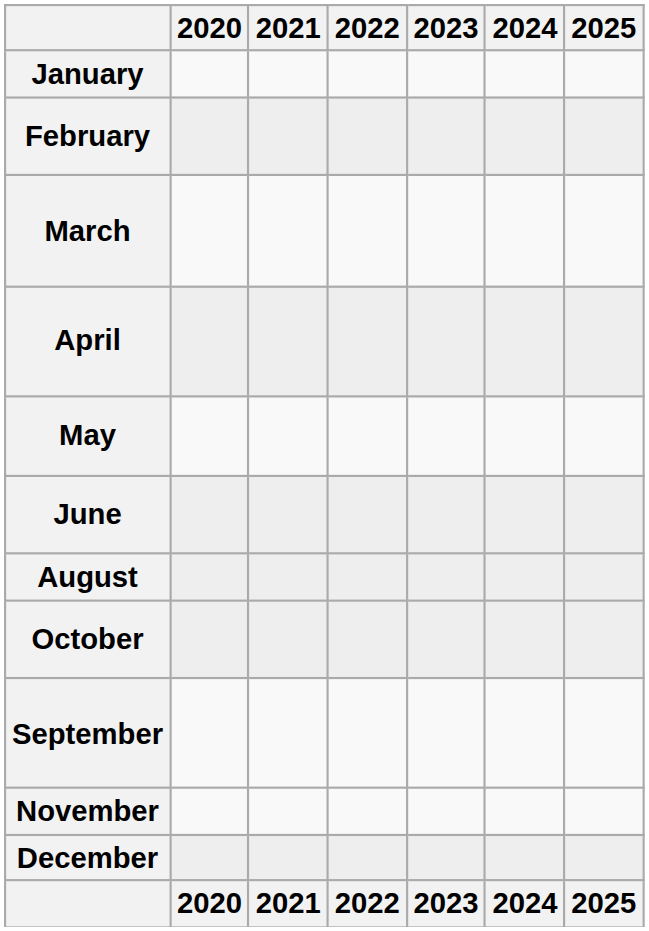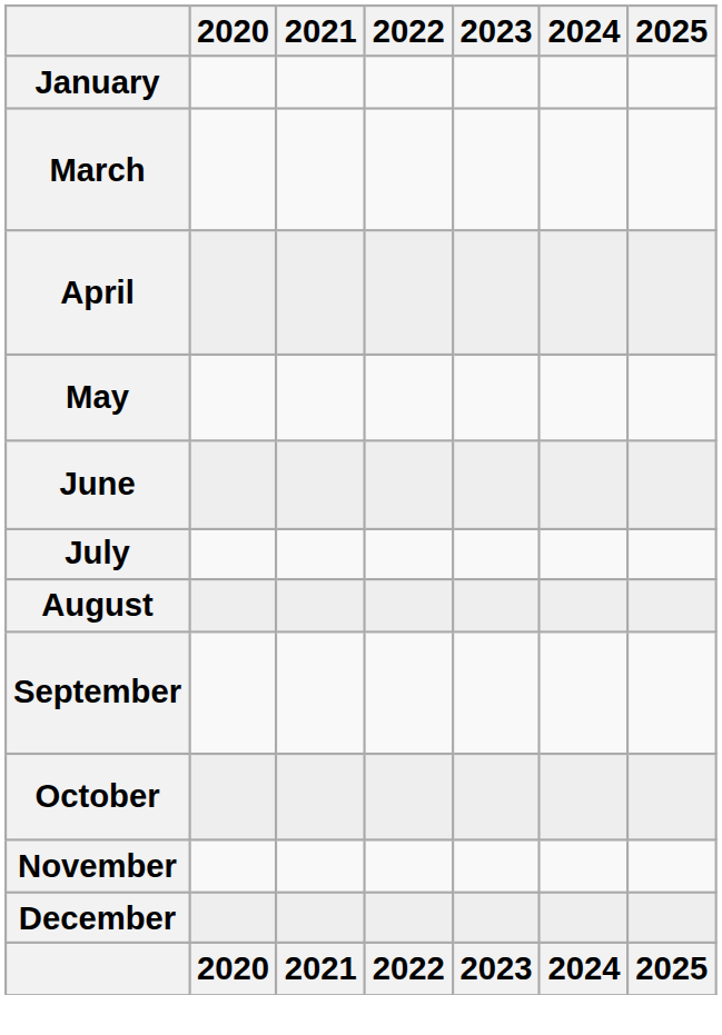 <table class="wikitable" style="font-size:85%;">
 <tr>
 <th></th>
 <th>2020</th>
 <th>2021</th>
 <th>2022</th>
 <th>2023</th>
 <th>2024</th>
 <th>2025</th>
 </tr>
 <tr>
 <th>January</th>
 <td></td>
 <td></td>
 <td></td>
 <td></td>
 <td></td>
 <td></td>
-</tr>
-<tr bgcolor=EEEEEE>
-<th>February</th>
-<td><br></td>
-<td></td>
-<td><br></td>
-<td><br></td>
-<td><br></td>
-<td><br><br></td>
 </tr>
 <tr>
 <th>March</th>
 <td></td>
 <td><br></td>
 <td></td>
 <td><br><br></td>
 <td><br><br><br></td>
 <td><br></td>
 </tr>
 <tr bgcolor=EEEEEE>
 <th>April</th>
 <td></td>
 <td><br><br><br></td>
 <td><br><br></td>
 <td></td>
 <td><br><br><br></td>
 <td><br><br><br></td>
 </tr>
 <tr>
 <th>May</th>
 <td></td>
 <td><br></td>
 <td><br></td>
 <td><br></td>
 <td><br><br></td>
 <td><br></td>
 </tr>
 <tr bgcolor=EEEEEE>
 <th>June</th>
 <td></td>
 <td></td>
 <td><br><br></td>
 <td><br><br></td>
 <td></td>
 <td></td>
 </tr>
+<tr>
+<th>July</th>
+<td></td>
+<td></td>
+<td><br></td>
+<td></td>
+<td></td>
+<td></td>
+</tr>
 <tr bgcolor=EEEEEE>
 <th>August</th>
 <td></td>
 <td></td>
 <td><br></td>
 <td><br></td>
+<td></td>
+<td></td>
+</tr>
+<tr>
+<th>September</th>
+<td></td>
+<td></td>
+<td></td>
+<td><br><br><br></td>
 <td></td>
 <td></td>
 </tr>
 <tr bgcolor=EEEEEE>
 <th>October</th>
 <td></td>
 <td><br></td>
 <td><br><br></td>
 <td><br></td>
 <td><br></td>
 <td><br></td>
-</tr>
-<tr>
-<th>September</th>
-<td></td>
-<td></td>
-<td></td>
-<td><br><br><br></td>
-<td></td>
-<td></td>
 </tr>
 <tr>
 <th>November</th>
 <td><br></td>
 <td><br></td>
 <td></td>
 <td><br></td>
 <td></td>
 <td><br></td>
 </tr>
 <tr bgcolor=EEEEEE>
 <th>December</th>
 <td></td>
 <td></td>
 <td><br></td>
 <td></td>
 <td></td>
 <td></td>
 </tr>
 <tr>
 <th></th>
 <th>2020</th>
 <th>2021</th>
 <th>2022</th>
 <th>2023</th>
 <th>2024</th>
 <th>2025</th>
 </tr>
 </table>
